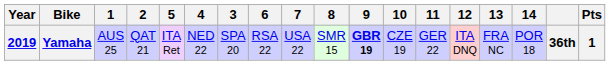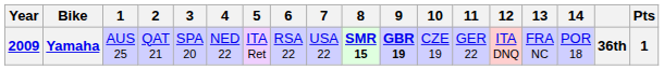 <table class="wikitable" style="text-align:center; font-size:90%">
 <tr>
 <th>Year</th>
 <th>Bike</th>
 <th>1</th>
 <th>2</th>
+<th>3</th>
+<th>4</th>
 <th>5</th>
-<th>4</th>
-<th>3</th>
 <th>6</th>
 <th>7</th>
 <th>8</th>
 <th>9</th>
 <th>10</th>
 <th>11</th>
 <th>12</th>
 <th>13</th>
 <th>14</th>
 <th></th>
 <th>Pts</th>
 </tr>
 <tr>
-<th><a href='#'>2019</a></th>
+<th><a href='#'>2009</a></th>
 <th><a href='#'>Yamaha</a></th>
 <td style="background:#CFCFFF;"><a href='#'>AUS</a><br><small>25</small></td>
 <td style="background:#CFCFFF;"><a href='#'>QAT</a><br><small>21</small></td>
+<td style="background:#CFCFFF;"><a href='#'>SPA</a><br><small>20</small></td>
+<td style="background:#CFCFFF;"><a href='#'>NED</a><br><small>22</small></td>
 <td style="background:#EFCFFF;"><a href='#'>ITA</a><br><small>Ret</small></td>
-<td style="background:#CFCFFF;"><a href='#'>NED</a><br><small>22</small></td>
-<td style="background:#CFCFFF;"><a href='#'>SPA</a><br><small>20</small></td>
 <td style="background:#CFCFFF;"><a href='#'>RSA</a><br><small>22</small></td>
 <td style="background:#CFCFFF;"><a href='#'>USA</a><br><small>22</small></td>
-<td style="background:#DFFFDF;"><a href='#'>SMR</a><br><small>15</small></td>
+<td style="background:#DFFFDF;"><strong><a href='#'>SMR</a><br><small>15</small></strong></td>
 <td style="background:#CFCFFF;"><strong><a href='#'>GBR</a><br><small>19</small></strong></td>
 <td style="background:#CFCFFF;"><a href='#'>CZE</a><br><small>19</small></td>
 <td style="background:#CFCFFF;"><a href='#'>GER</a><br><small>22</small></td>
 <td style="background:#FFCFCF;"><a href='#'>ITA</a><br><small>DNQ</small></td>
 <td style="background:#CFCFFF;"><a href='#'>FRA</a><br><small>NC</small></td>
 <td style="background:#CFCFFF;"><a href='#'>POR</a><br><small>18</small></td>
 <th>36th</th>
 <th>1</th>
 </tr>
 </table>
